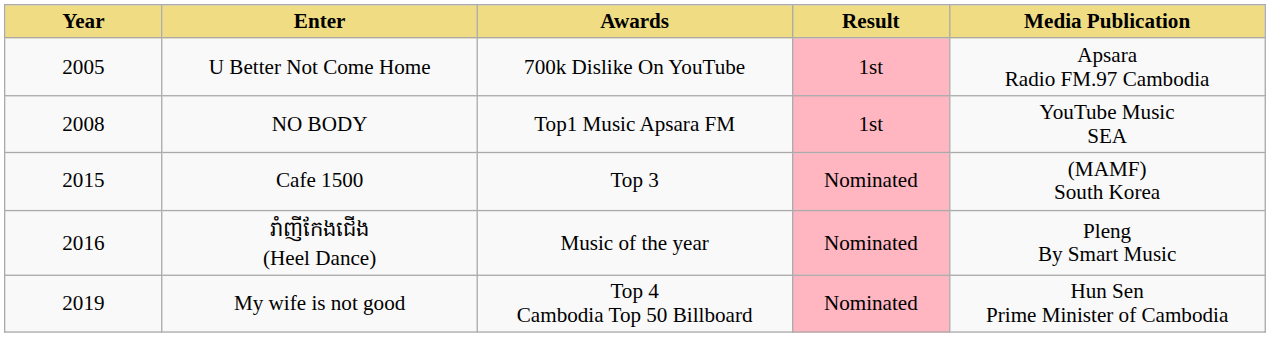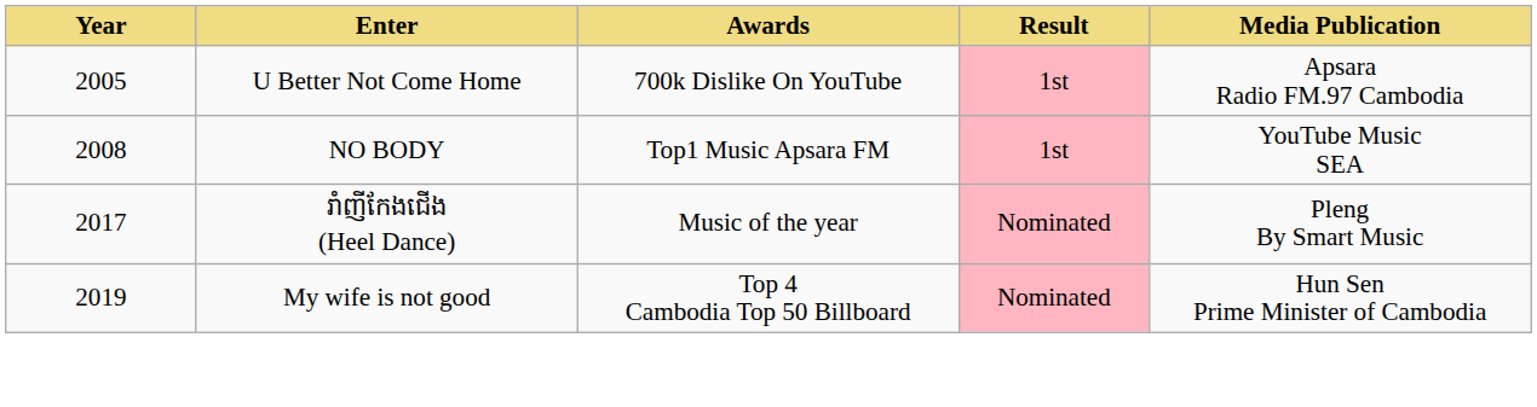 <table class="wikitable">
 <tr>
 <th style="background-color:#F0DC82" width=10%>Year</th>
 <th style="background-color:#F0DC82" width=20%>Enter</th>
 <th style="background-color:#F0DC82" width=20%>Awards</th>
 <th style="background-color:#F0DC82" width=10%>Result</th>
 <th style="background-color:#F0DC82" width=20%>Media Publication</th>
 </tr>
 <tr>
 <td align="center">2005</td>
 <td align="center">U Better Not Come Home</td>
 <td align="center">700k Dislike On YouTube</td>
 <td align="center" style="background:#FFB6C1;">1st</td>
 <td align="center">Apsara<br>Radio FM.97 Cambodia</td>
 </tr>
 <tr>
 <td align="center">2008</td>
 <td align="center">NO BODY</td>
 <td align="center">Top1 Music Apsara FM</td>
 <td align="center" style="background:#FFB6C1;">1st</td>
 <td align="center">YouTube Music<br>SEA</td>
 </tr>
 <tr>
-<td align="center">2015</td>
-<td align="center">Cafe 1500</td>
-<td align="center">Top 3</td>
-<td align="center" style="background:#FFB6C1;">Nominated</td>
-<td align="center">(MAMF)<br>South Korea</td>
-</tr>
-<tr>
-<td align="center">2016</td>
+<td align="center">2017</td>
 <td align="center">រាំញីកែងជើង<br>(Heel Dance)</td>
 <td align="center">Music of the year</td>
 <td align="center" style="background:#FFB6C1;">Nominated</td>
 <td align="center">Pleng<br>By Smart Music</td>
 </tr>
 <tr>
 <td align="center">2019</td>
 <td align="center">My wife is not good</td>
 <td align="center">Top 4<br>Cambodia Top 50 Billboard</td>
 <td align="center" style="background:#FFB6C1;">Nominated</td>
 <td align="center">Hun Sen<br>Prime Minister of Cambodia</td>
 </tr>
 </table>
